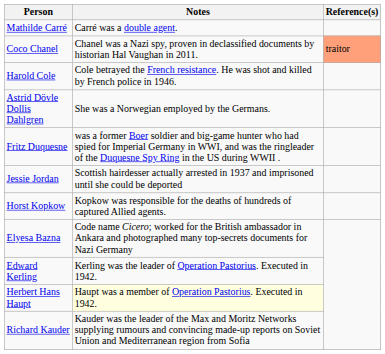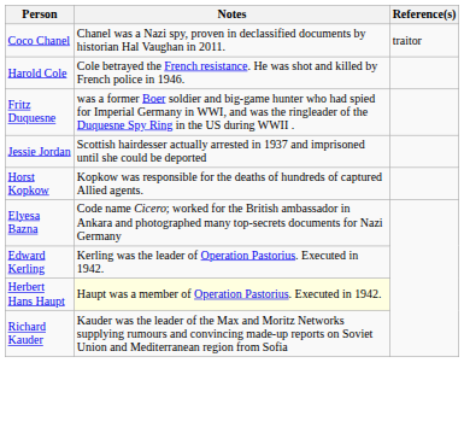 <table class="wikitable sortable">
 <tr>
 <th>Person</th>
 <th class="unsortable">Notes</th>
 <th class="unsortable">Reference(s)</th>
 </tr>
 <tr>
-<td data-sort-value="Carré, Mathilde"><a href='#'>Mathilde Carré</a></td>
-<td>Carré was a <a href='#'>double agent</a>.</td>
-<td></td>
-</tr>
-<tr>
 <td data-sort-value="Chanel, Coco"><a href='#'>Coco Chanel</a></td>
 <td>Chanel was a Nazi spy, proven in declassified documents by historian Hal Vaughan in 2011.</td>
-<td style="background: lightsalmon;"> traitor</td>
+<td> traitor</td>
 </tr>
 <tr>
 <td data-sort-value="Cole, Harold"><a href='#'>Harold Cole</a></td>
 <td>Cole betrayed the <a href='#'>French resistance</a>. He was shot and killed by French police in 1946.</td>
-<td></td>
-</tr>
-<tr>
-<td data-sort-value="Dahlgren"><a href='#'>Astrid Dövle Dollis Dahlgren</a></td>
-<td>She was a Norwegian employed by the Germans.</td>
 <td></td>
 </tr>
 <tr>
 <td data-sort-value="Duquesne"><a href='#'>Fritz Duquesne</a></td>
 <td>was a former <a href='#'>Boer</a> soldier and big-game hunter who had spied for Imperial Germany in WWI, and was the ringleader of the <a href='#'>Duquesne Spy Ring</a> in the US during WWII .</td>
 <td></td>
 </tr>
 <tr>
 <td data-sort-value="Jordan, Jess"><a href='#'>Jessie Jordan</a></td>
 <td>Scottish hairdesser actually arrested in 1937 and imprisoned until she could be deported</td>
 <td></td>
 </tr>
 <tr>
 <td data-sort-value="Kopkow, Horst"><a href='#'>Horst Kopkow</a></td>
 <td>Kopkow was responsible for the deaths of hundreds of captured Allied agents.</td>
 <td></td>
 </tr>
 <tr>
 <td data-sort-value="Bazna, Elyesa"><a href='#'>Elyesa Bazna</a></td>
 <td>Code name <em>Cicero</em>; worked for the British ambassador in Ankara and photographed many top-secrets documents for Nazi Germany</td>
 </tr>
 <tr>
 <td data-sort-value="Kerling, Edward"><a href='#'>Edward Kerling</a></td>
 <td>Kerling was the leader of <a href='#'>Operation Pastorius</a>. Executed in 1942.</td>
 </tr>
 <tr>
 <td data-sort-value="Haupt, Herbert Hans"><a href='#'>Herbert Hans Haupt</a></td>
 <td style="background: lightyellow;">Haupt was a member of <a href='#'>Operation Pastorius</a>. Executed in 1942.</td>
 </tr>
 <tr>
 <td><a href='#'>Richard Kauder</a></td>
 <td>Kauder was the leader of the Max and Moritz Networks supplying rumours and convincing made-up reports on Soviet Union and Mediterranean region from Sofia</td>
 </tr>
 </table>
